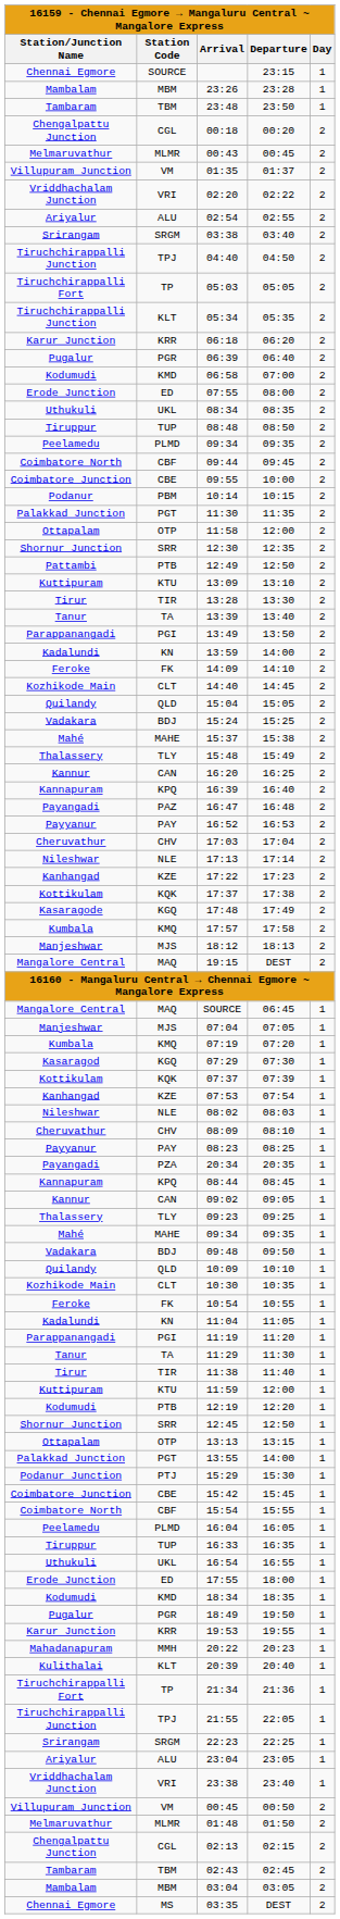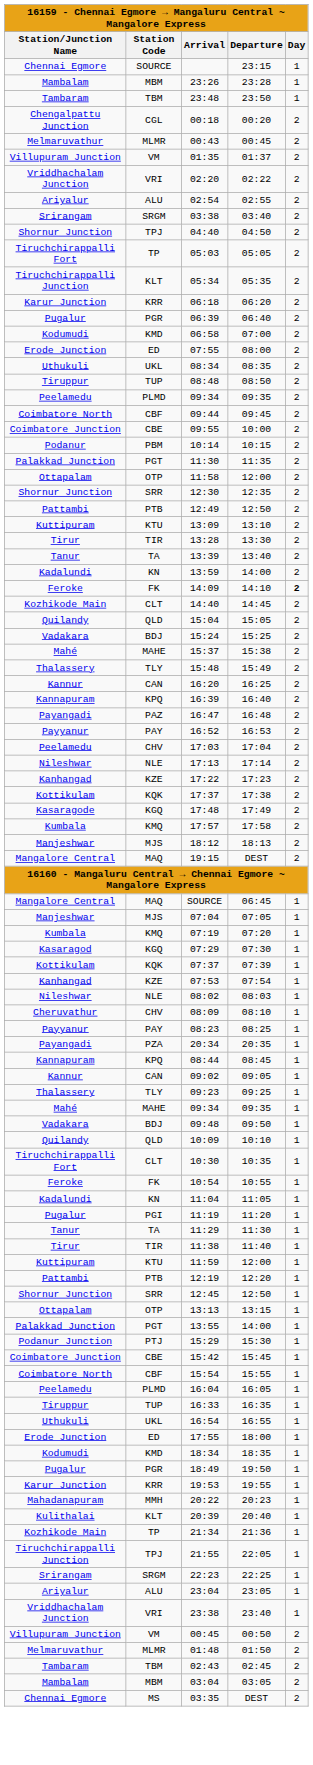 <table class="wikitable sortable" width="65%" style="text-align: center;">
 <tr>
 <th colspan="5" align="center" style="background:#e8a317;"><span>16159 - Chennai Egmore → Mangaluru Central ~ Mangalore Express</span></th>
 </tr>
 <tr>
 <th>Station/Junction Name</th>
 <th>Station Code</th>
 <th>Arrival</th>
 <th>Departure</th>
 <th>Day</th>
 </tr>
 <tr>
 <td><a href='#'>Chennai Egmore</a></td>
 <td>SOURCE</td>
 <td></td>
 <td>23:15</td>
 <td>1</td>
 </tr>
 <tr>
 <td><a href='#'>Mambalam</a></td>
 <td>MBM</td>
 <td>23:26</td>
 <td>23:28</td>
 <td>1</td>
 </tr>
 <tr>
 <td><a href='#'>Tambaram</a></td>
 <td>TBM</td>
 <td>23:48</td>
 <td>23:50</td>
 <td>1</td>
 </tr>
 <tr>
 <td><a href='#'>Chengalpattu Junction</a></td>
 <td>CGL</td>
 <td>00:18</td>
 <td>00:20</td>
 <td>2</td>
 </tr>
 <tr>
 <td><a href='#'>Melmaruvathur</a></td>
 <td>MLMR</td>
 <td>00:43</td>
 <td>00:45</td>
 <td>2</td>
 </tr>
 <tr>
 <td><a href='#'>Villupuram Junction</a></td>
 <td>VM</td>
 <td>01:35</td>
 <td>01:37</td>
 <td>2</td>
 </tr>
 <tr>
 <td><a href='#'>Vriddhachalam Junction</a></td>
 <td>VRI</td>
 <td>02:20</td>
 <td>02:22</td>
 <td>2</td>
 </tr>
 <tr>
 <td><a href='#'>Ariyalur</a></td>
 <td>ALU</td>
 <td>02:54</td>
 <td>02:55</td>
 <td>2</td>
 </tr>
 <tr>
 <td><a href='#'>Srirangam</a></td>
 <td>SRGM</td>
 <td>03:38</td>
 <td>03:40</td>
 <td>2</td>
 </tr>
 <tr>
-<td><a href='#'>Tiruchchirappalli Junction</a></td>
+<td><a href='#'>Shornur Junction</a></td>
 <td>TPJ</td>
 <td>04:40</td>
 <td>04:50</td>
 <td>2</td>
 </tr>
 <tr>
 <td><a href='#'>Tiruchchirappalli</a> <a href='#'>Fort</a></td>
 <td>TP</td>
 <td>05:03</td>
 <td>05:05</td>
 <td>2</td>
 </tr>
 <tr>
 <td><a href='#'>Tiruchchirappalli Junction</a></td>
 <td>KLT</td>
 <td>05:34</td>
 <td>05:35</td>
 <td>2</td>
 </tr>
 <tr>
 <td><a href='#'>Karur Junction</a></td>
 <td>KRR</td>
 <td>06:18</td>
 <td>06:20</td>
 <td>2</td>
 </tr>
 <tr>
 <td><a href='#'>Pugalur</a></td>
 <td>PGR</td>
 <td>06:39</td>
 <td>06:40</td>
 <td>2</td>
 </tr>
 <tr>
 <td><a href='#'>Kodumudi</a></td>
 <td>KMD</td>
 <td>06:58</td>
 <td>07:00</td>
 <td>2</td>
 </tr>
 <tr>
 <td><a href='#'>Erode Junction</a></td>
 <td>ED</td>
 <td>07:55</td>
 <td>08:00</td>
 <td>2</td>
 </tr>
 <tr>
 <td><a href='#'>Uthukuli</a></td>
 <td>UKL</td>
 <td>08:34</td>
 <td>08:35</td>
 <td>2</td>
 </tr>
 <tr>
 <td><a href='#'>Tiruppur</a></td>
 <td>TUP</td>
 <td>08:48</td>
 <td>08:50</td>
 <td>2</td>
 </tr>
 <tr>
 <td><a href='#'>Peelamedu</a></td>
 <td>PLMD</td>
 <td>09:34</td>
 <td>09:35</td>
 <td>2</td>
 </tr>
 <tr>
 <td><a href='#'>Coimbatore North</a></td>
 <td>CBF</td>
 <td>09:44</td>
 <td>09:45</td>
 <td>2</td>
 </tr>
 <tr>
 <td><a href='#'>Coimbatore Junction</a></td>
 <td>CBE</td>
 <td>09:55</td>
 <td>10:00</td>
 <td>2</td>
 </tr>
 <tr>
 <td><a href='#'>Podanur</a></td>
 <td>PBM</td>
 <td>10:14</td>
 <td>10:15</td>
 <td>2</td>
 </tr>
 <tr>
 <td><a href='#'>Palakkad Junction</a></td>
 <td>PGT</td>
 <td>11:30</td>
 <td>11:35</td>
 <td>2</td>
 </tr>
 <tr>
 <td><a href='#'>Ottapalam</a></td>
 <td>OTP</td>
 <td>11:58</td>
 <td>12:00</td>
 <td>2</td>
 </tr>
 <tr>
 <td><a href='#'>Shornur Junction</a></td>
 <td>SRR</td>
 <td>12:30</td>
 <td>12:35</td>
 <td>2</td>
 </tr>
 <tr>
 <td><a href='#'>Pattambi</a></td>
 <td>PTB</td>
 <td>12:49</td>
 <td>12:50</td>
 <td>2</td>
 </tr>
 <tr>
 <td><a href='#'>Kuttipuram</a></td>
 <td>KTU</td>
 <td>13:09</td>
 <td>13:10</td>
 <td>2</td>
 </tr>
 <tr>
 <td><a href='#'>Tirur</a></td>
 <td>TIR</td>
 <td>13:28</td>
 <td>13:30</td>
 <td>2</td>
 </tr>
 <tr>
 <td><a href='#'>Tanur</a></td>
 <td>TA</td>
 <td>13:39</td>
 <td>13:40</td>
 <td>2</td>
 </tr>
 <tr>
-<td><a href='#'>Parappanangadi</a></td>
-<td>PGI</td>
-<td>13:49</td>
-<td>13:50</td>
-<td>2</td>
-</tr>
-<tr>
 <td><a href='#'>Kadalundi</a></td>
 <td>KN</td>
 <td>13:59</td>
 <td>14:00</td>
 <td>2</td>
 </tr>
 <tr>
 <td><a href='#'>Feroke</a></td>
 <td>FK</td>
 <td>14:09</td>
 <td>14:10</td>
-<td>2</td>
+<td><strong>2</strong></td>
 </tr>
 <tr>
 <td><a href='#'>Kozhikode Main</a></td>
 <td>CLT</td>
 <td>14:40</td>
 <td>14:45</td>
 <td>2</td>
 </tr>
 <tr>
 <td><a href='#'>Quilandy</a></td>
 <td>QLD</td>
 <td>15:04</td>
 <td>15:05</td>
 <td>2</td>
 </tr>
 <tr>
 <td><a href='#'>Vadakara</a></td>
 <td>BDJ</td>
 <td>15:24</td>
 <td>15:25</td>
 <td>2</td>
 </tr>
 <tr>
 <td><a href='#'>Mahé</a></td>
 <td>MAHE</td>
 <td>15:37</td>
 <td>15:38</td>
 <td>2</td>
 </tr>
 <tr>
 <td><a href='#'>Thalassery</a></td>
 <td>TLY</td>
 <td>15:48</td>
 <td>15:49</td>
 <td>2</td>
 </tr>
 <tr>
 <td><a href='#'>Kannur</a></td>
 <td>CAN</td>
 <td>16:20</td>
 <td>16:25</td>
 <td>2</td>
 </tr>
 <tr>
 <td><a href='#'>Kannapuram</a></td>
 <td>KPQ</td>
 <td>16:39</td>
 <td>16:40</td>
 <td>2</td>
 </tr>
 <tr>
 <td><a href='#'>Payangadi</a></td>
 <td>PAZ</td>
 <td>16:47</td>
 <td>16:48</td>
 <td>2</td>
 </tr>
 <tr>
 <td><a href='#'>Payyanur</a></td>
 <td>PAY</td>
 <td>16:52</td>
 <td>16:53</td>
 <td>2</td>
 </tr>
 <tr>
-<td><a href='#'>Cheruvathur</a></td>
+<td><a href='#'>Peelamedu</a></td>
 <td>CHV</td>
 <td>17:03</td>
 <td>17:04</td>
 <td>2</td>
 </tr>
 <tr>
 <td><a href='#'>Nileshwar</a></td>
 <td>NLE</td>
 <td>17:13</td>
 <td>17:14</td>
 <td>2</td>
 </tr>
 <tr>
 <td><a href='#'>Kanhangad</a></td>
 <td>KZE</td>
 <td>17:22</td>
 <td>17:23</td>
 <td>2</td>
 </tr>
 <tr>
 <td><a href='#'>Kottikulam</a></td>
 <td>KQK</td>
 <td>17:37</td>
 <td>17:38</td>
 <td>2</td>
 </tr>
 <tr>
 <td><a href='#'>Kasaragode</a></td>
 <td>KGQ</td>
 <td>17:48</td>
 <td>17:49</td>
 <td>2</td>
 </tr>
 <tr>
 <td><a href='#'>Kumbala</a></td>
 <td>KMQ</td>
 <td>17:57</td>
 <td>17:58</td>
 <td>2</td>
 </tr>
 <tr>
 <td><a href='#'>Manjeshwar</a></td>
 <td>MJS</td>
 <td>18:12</td>
 <td>18:13</td>
 <td>2</td>
 </tr>
 <tr>
 <td><a href='#'>Mangalore Central</a></td>
 <td>MAQ</td>
 <td>19:15</td>
 <td>DEST</td>
 <td>2</td>
 </tr>
 <tr>
 <th colspan="5" align="center" style="background:#e8a317;"><span>16160 - Mangaluru Central → Chennai Egmore ~ Mangalore Express</span></th>
 </tr>
 <tr>
 <td><a href='#'>Mangalore Central</a></td>
 <td>MAQ</td>
 <td>SOURCE</td>
 <td>06:45</td>
 <td>1</td>
 </tr>
 <tr>
 <td><a href='#'>Manjeshwar</a></td>
 <td>MJS</td>
 <td>07:04</td>
 <td>07:05</td>
 <td>1</td>
 </tr>
 <tr>
 <td><a href='#'>Kumbala</a></td>
 <td>KMQ</td>
 <td>07:19</td>
 <td>07:20</td>
 <td>1</td>
 </tr>
 <tr>
 <td><a href='#'>Kasaragod</a></td>
 <td>KGQ</td>
 <td>07:29</td>
 <td>07:30</td>
 <td>1</td>
 </tr>
 <tr>
 <td><a href='#'>Kottikulam</a></td>
 <td>KQK</td>
 <td>07:37</td>
 <td>07:39</td>
 <td>1</td>
 </tr>
 <tr>
 <td><a href='#'>Kanhangad</a></td>
 <td>KZE</td>
 <td>07:53</td>
 <td>07:54</td>
 <td>1</td>
 </tr>
 <tr>
 <td><a href='#'>Nileshwar</a></td>
 <td>NLE</td>
 <td>08:02</td>
 <td>08:03</td>
 <td>1</td>
 </tr>
 <tr>
 <td><a href='#'>Cheruvathur</a></td>
 <td>CHV</td>
 <td>08:09</td>
 <td>08:10</td>
 <td>1</td>
 </tr>
 <tr>
 <td><a href='#'>Payyanur</a></td>
 <td>PAY</td>
 <td>08:23</td>
 <td>08:25</td>
 <td>1</td>
 </tr>
 <tr>
 <td><a href='#'>Payangadi</a></td>
 <td>PZA</td>
 <td>20:34</td>
 <td>20:35</td>
 <td>1</td>
 </tr>
 <tr>
 <td><a href='#'>Kannapuram</a></td>
 <td>KPQ</td>
 <td>08:44</td>
 <td>08:45</td>
 <td>1</td>
 </tr>
 <tr>
 <td><a href='#'>Kannur</a></td>
 <td>CAN</td>
 <td>09:02</td>
 <td>09:05</td>
 <td>1</td>
 </tr>
 <tr>
 <td><a href='#'>Thalassery</a></td>
 <td>TLY</td>
 <td>09:23</td>
 <td>09:25</td>
 <td>1</td>
 </tr>
 <tr>
 <td><a href='#'>Mahé</a></td>
 <td>MAHE</td>
 <td>09:34</td>
 <td>09:35</td>
 <td>1</td>
 </tr>
 <tr>
 <td><a href='#'>Vadakara</a></td>
 <td>BDJ</td>
 <td>09:48</td>
 <td>09:50</td>
 <td>1</td>
 </tr>
 <tr>
 <td><a href='#'>Quilandy</a></td>
 <td>QLD</td>
 <td>10:09</td>
 <td>10:10</td>
 <td>1</td>
 </tr>
 <tr>
-<td><a href='#'>Kozhikode Main</a></td>
+<td><a href='#'>Tiruchchirappalli</a> <a href='#'>Fort</a></td>
 <td>CLT</td>
 <td>10:30</td>
 <td>10:35</td>
 <td>1</td>
 </tr>
 <tr>
 <td><a href='#'>Feroke</a></td>
 <td>FK</td>
 <td>10:54</td>
 <td>10:55</td>
 <td>1</td>
 </tr>
 <tr>
 <td><a href='#'>Kadalundi</a></td>
 <td>KN</td>
 <td>11:04</td>
 <td>11:05</td>
 <td>1</td>
 </tr>
 <tr>
-<td><a href='#'>Parappanangadi</a></td>
+<td><a href='#'>Pugalur</a></td>
 <td>PGI</td>
 <td>11:19</td>
 <td>11:20</td>
 <td>1</td>
 </tr>
 <tr>
 <td><a href='#'>Tanur</a></td>
 <td>TA</td>
 <td>11:29</td>
 <td>11:30</td>
 <td>1</td>
 </tr>
 <tr>
 <td><a href='#'>Tirur</a></td>
 <td>TIR</td>
 <td>11:38</td>
 <td>11:40</td>
 <td>1</td>
 </tr>
 <tr>
 <td><a href='#'>Kuttipuram</a></td>
 <td>KTU</td>
 <td>11:59</td>
 <td>12:00</td>
 <td>1</td>
 </tr>
 <tr>
-<td><a href='#'>Kodumudi</a></td>
+<td><a href='#'>Pattambi</a></td>
 <td>PTB</td>
 <td>12:19</td>
 <td>12:20</td>
 <td>1</td>
 </tr>
 <tr>
 <td><a href='#'>Shornur Junction</a></td>
 <td>SRR</td>
 <td>12:45</td>
 <td>12:50</td>
 <td>1</td>
 </tr>
 <tr>
 <td><a href='#'>Ottapalam</a></td>
 <td>OTP</td>
 <td>13:13</td>
 <td>13:15</td>
 <td>1</td>
 </tr>
 <tr>
 <td><a href='#'>Palakkad Junction</a></td>
 <td>PGT</td>
 <td>13:55</td>
 <td>14:00</td>
 <td>1</td>
 </tr>
 <tr>
 <td><a href='#'>Podanur Junction</a></td>
 <td>PTJ</td>
 <td>15:29</td>
 <td>15:30</td>
 <td>1</td>
 </tr>
 <tr>
 <td><a href='#'>Coimbatore Junction</a></td>
 <td>CBE</td>
 <td>15:42</td>
 <td>15:45</td>
 <td>1</td>
 </tr>
 <tr>
 <td><a href='#'>Coimbatore North</a></td>
 <td>CBF</td>
 <td>15:54</td>
 <td>15:55</td>
 <td>1</td>
 </tr>
 <tr>
 <td><a href='#'>Peelamedu</a></td>
 <td>PLMD</td>
 <td>16:04</td>
 <td>16:05</td>
 <td>1</td>
 </tr>
 <tr>
 <td><a href='#'>Tiruppur</a></td>
 <td>TUP</td>
 <td>16:33</td>
 <td>16:35</td>
 <td>1</td>
 </tr>
 <tr>
 <td><a href='#'>Uthukuli</a></td>
 <td>UKL</td>
 <td>16:54</td>
 <td>16:55</td>
 <td>1</td>
 </tr>
 <tr>
 <td><a href='#'>Erode Junction</a></td>
 <td>ED</td>
 <td>17:55</td>
 <td>18:00</td>
 <td>1</td>
 </tr>
 <tr>
 <td><a href='#'>Kodumudi</a></td>
 <td>KMD</td>
 <td>18:34</td>
 <td>18:35</td>
 <td>1</td>
 </tr>
 <tr>
 <td><a href='#'>Pugalur</a></td>
 <td>PGR</td>
 <td>18:49</td>
 <td>19:50</td>
 <td>1</td>
 </tr>
 <tr>
 <td><a href='#'>Karur Junction</a></td>
 <td>KRR</td>
 <td>19:53</td>
 <td>19:55</td>
 <td>1</td>
 </tr>
 <tr>
 <td><a href='#'>Mahadanapuram</a></td>
 <td>MMH</td>
 <td>20:22</td>
 <td>20:23</td>
 <td>1</td>
 </tr>
 <tr>
 <td><a href='#'>Kulithalai</a></td>
 <td>KLT</td>
 <td>20:39</td>
 <td>20:40</td>
 <td>1</td>
 </tr>
 <tr>
-<td><a href='#'>Tiruchchirappalli</a> <a href='#'>Fort</a></td>
+<td><a href='#'>Kozhikode Main</a></td>
 <td>TP</td>
 <td>21:34</td>
 <td>21:36</td>
 <td>1</td>
 </tr>
 <tr>
 <td><a href='#'>Tiruchchirappalli Junction</a></td>
 <td>TPJ</td>
 <td>21:55</td>
 <td>22:05</td>
 <td>1</td>
 </tr>
 <tr>
 <td><a href='#'>Srirangam</a></td>
 <td>SRGM</td>
 <td>22:23</td>
 <td>22:25</td>
 <td>1</td>
 </tr>
 <tr>
 <td><a href='#'>Ariyalur</a></td>
 <td>ALU</td>
 <td>23:04</td>
 <td>23:05</td>
 <td>1</td>
 </tr>
 <tr>
 <td><a href='#'>Vriddhachalam Junction</a></td>
 <td>VRI</td>
 <td>23:38</td>
 <td>23:40</td>
 <td>1</td>
 </tr>
 <tr>
 <td><a href='#'>Villupuram Junction</a></td>
 <td>VM</td>
 <td>00:45</td>
 <td>00:50</td>
 <td>2</td>
 </tr>
 <tr>
 <td><a href='#'>Melmaruvathur</a></td>
 <td>MLMR</td>
 <td>01:48</td>
 <td>01:50</td>
 <td>2</td>
 </tr>
 <tr>
-<td><a href='#'>Chengalpattu Junction</a></td>
-<td>CGL</td>
-<td>02:13</td>
-<td>02:15</td>
-<td>2</td>
-</tr>
-<tr>
 <td><a href='#'>Tambaram</a></td>
 <td>TBM</td>
 <td>02:43</td>
 <td>02:45</td>
 <td>2</td>
 </tr>
 <tr>
 <td><a href='#'>Mambalam</a></td>
 <td>MBM</td>
 <td>03:04</td>
 <td>03:05</td>
 <td>2</td>
 </tr>
 <tr>
 <td><a href='#'>Chennai Egmore</a></td>
 <td>MS</td>
 <td>03:35</td>
 <td>DEST</td>
 <td>2</td>
 </tr>
 </table>
